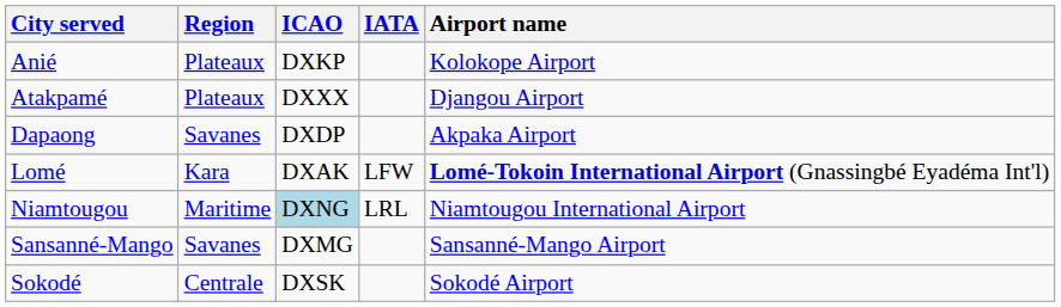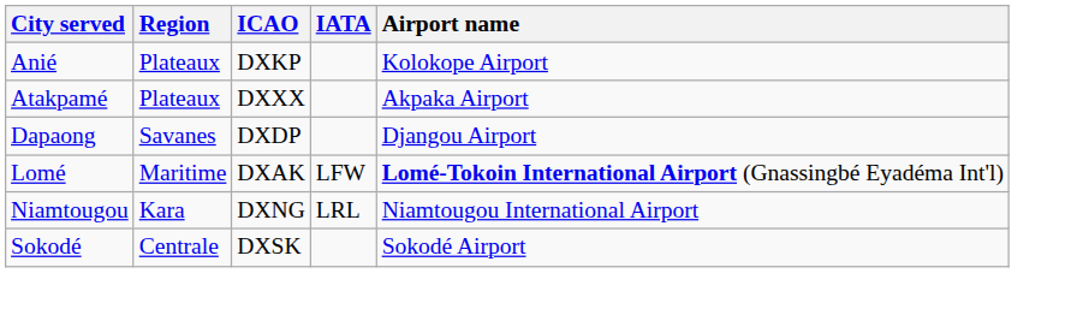 <table class="wikitable sortable">
 <tr valign=baseline>
 <th style="text-align:left; white-space:nowrap;"><a href='#'>City served</a></th>
 <th style="text-align:left; white-space:nowrap;"><a href='#'>Region</a></th>
 <th style="text-align:left;"><a href='#'>ICAO</a></th>
 <th style="text-align:left;"><a href='#'>IATA</a></th>
 <th style="text-align:left; white-space:nowrap;">Airport name</th>
 </tr>
 <tr valign=top>
 <td><a href='#'>Anié</a></td>
 <td><a href='#'>Plateaux</a></td>
 <td>DXKP</td>
 <td></td>
 <td><a href='#'>Kolokope Airport</a></td>
 </tr>
 <tr valign=top>
 <td><a href='#'>Atakpamé</a></td>
 <td><a href='#'>Plateaux</a></td>
 <td>DXXX</td>
 <td></td>
-<td><a href='#'>Djangou Airport</a></td>
+<td><a href='#'>Akpaka Airport</a></td>
 </tr>
 <tr valign=top>
 <td><a href='#'>Dapaong</a></td>
 <td><a href='#'>Savanes</a></td>
 <td>DXDP</td>
 <td></td>
-<td><a href='#'>Akpaka Airport</a></td>
+<td><a href='#'>Djangou Airport</a></td>
 </tr>
 <tr valign=top>
 <td><a href='#'>Lomé</a></td>
-<td><a href='#'>Kara</a></td>
+<td><a href='#'>Maritime</a></td>
 <td>DXAK</td>
 <td>LFW</td>
 <td><strong><a href='#'>Lomé-Tokoin International Airport</a></strong> (Gnassingbé Eyadéma Int'l)</td>
 </tr>
 <tr valign=top>
 <td><a href='#'>Niamtougou</a></td>
-<td><a href='#'>Maritime</a></td>
-<td style="background: lightblue;">DXNG</td>
+<td><a href='#'>Kara</a></td>
+<td>DXNG</td>
 <td>LRL</td>
 <td><a href='#'>Niamtougou International Airport</a></td>
-</tr>
-<tr valign=top>
-<td><a href='#'>Sansanné-Mango</a></td>
-<td><a href='#'>Savanes</a></td>
-<td>DXMG</td>
-<td></td>
-<td><a href='#'>Sansanné-Mango Airport</a></td>
 </tr>
 <tr valign=top>
 <td><a href='#'>Sokodé</a></td>
 <td><a href='#'>Centrale</a></td>
 <td>DXSK</td>
 <td></td>
 <td><a href='#'>Sokodé Airport</a></td>
 </tr>
 </table>
